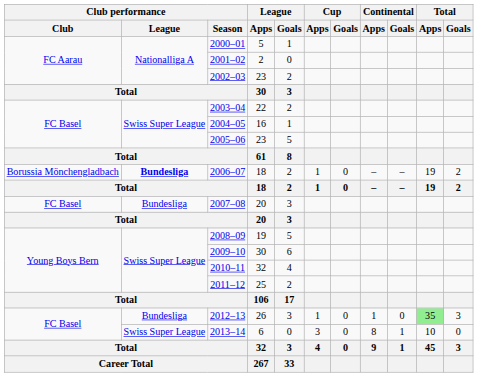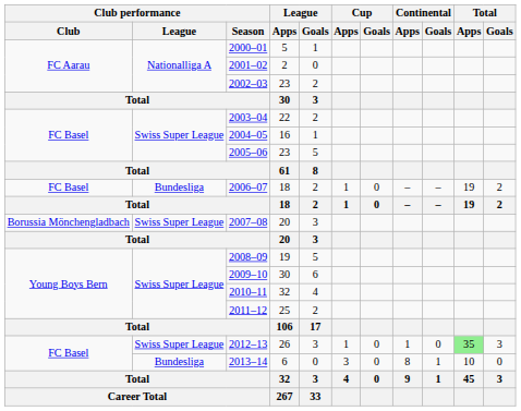 <table class="wikitable" style="text-align: center">
 <tr>
 <th Colspan="3">Club performance</th>
 <th Colspan="2">League</th>
 <th Colspan="2">Cup</th>
 <th Colspan="2">Continental</th>
 <th Colspan="2">Total</th>
 </tr>
 <tr>
 <th>Club</th>
 <th>League</th>
 <th>Season</th>
 <th>Apps</th>
 <th>Goals</th>
 <th>Apps</th>
 <th>Goals</th>
 <th>Apps</th>
 <th>Goals</th>
 <th>Apps</th>
 <th>Goals</th>
 </tr>
 <tr>
 <td rowspan="3"><a href='#'>FC Aarau</a></td>
 <td rowspan="3"><a href='#'>Nationalliga A</a></td>
 <td><a href='#'>2000–01</a></td>
 <td>5</td>
 <td>1</td>
 <td></td>
 <td></td>
 <td></td>
 <td></td>
 <td></td>
 <td></td>
 </tr>
 <tr>
 <td><a href='#'>2001–02</a></td>
 <td>2</td>
 <td>0</td>
 <td></td>
 <td></td>
 <td></td>
 <td></td>
 <td></td>
 <td></td>
 </tr>
 <tr>
 <td><a href='#'>2002–03</a></td>
 <td>23</td>
 <td>2</td>
 <td></td>
 <td></td>
 <td></td>
 <td></td>
 <td></td>
 <td></td>
 </tr>
 <tr>
 <th colspan="3">Total</th>
 <th>30</th>
 <th>3</th>
 <th></th>
 <th></th>
 <th></th>
 <th></th>
 <th></th>
 <th></th>
 </tr>
 <tr>
 <td rowspan="3"><a href='#'>FC Basel</a></td>
 <td rowspan="3"><a href='#'>Swiss Super League</a></td>
 <td><a href='#'>2003–04</a></td>
 <td>22</td>
 <td>2</td>
 <td></td>
 <td></td>
 <td></td>
 <td></td>
 <td></td>
 <td></td>
 </tr>
 <tr>
 <td><a href='#'>2004–05</a></td>
 <td>16</td>
 <td>1</td>
 <td></td>
 <td></td>
 <td></td>
 <td></td>
 <td></td>
 <td></td>
 </tr>
 <tr>
 <td><a href='#'>2005–06</a></td>
 <td>23</td>
 <td>5</td>
 <td></td>
 <td></td>
 <td></td>
 <td></td>
 <td></td>
 <td></td>
 </tr>
 <tr>
 <th colspan="3">Total</th>
 <th>61</th>
 <th>8</th>
 <th></th>
 <th></th>
 <th></th>
 <th></th>
 <th></th>
 <th></th>
 </tr>
 <tr>
-<td><a href='#'>Borussia Mönchengladbach</a></td>
-<td><strong><a href='#'>Bundesliga</a></strong></td>
+<td><a href='#'>FC Basel</a></td>
+<td><a href='#'>Bundesliga</a></td>
 <td><a href='#'>2006–07</a></td>
 <td>18</td>
 <td>2</td>
 <td>1</td>
 <td>0</td>
 <td>–</td>
 <td>–</td>
 <td>19</td>
 <td>2</td>
 </tr>
 <tr>
 <th colspan="3">Total</th>
 <th>18</th>
 <th>2</th>
 <th>1</th>
 <th>0</th>
 <th>–</th>
 <th>–</th>
 <th>19</th>
 <th>2</th>
 </tr>
 <tr>
-<td><a href='#'>FC Basel</a></td>
-<td><a href='#'>Bundesliga</a></td>
+<td><a href='#'>Borussia Mönchengladbach</a></td>
+<td><a href='#'>Swiss Super League</a></td>
 <td><a href='#'>2007–08</a></td>
 <td>20</td>
 <td>3</td>
 <td></td>
 <td></td>
 <td></td>
 <td></td>
 <td></td>
 <td></td>
 </tr>
 <tr>
 <th colspan="3">Total</th>
 <th>20</th>
 <th>3</th>
 <th></th>
 <th></th>
 <th></th>
 <th></th>
 <th></th>
 <th></th>
 </tr>
 <tr>
 <td rowspan="4"><a href='#'>Young Boys Bern</a></td>
 <td rowspan="4"><a href='#'>Swiss Super League</a></td>
 <td><a href='#'>2008–09</a></td>
 <td>19</td>
 <td>5</td>
 <td></td>
 <td></td>
 <td></td>
 <td></td>
 <td></td>
 <td></td>
 </tr>
 <tr>
 <td><a href='#'>2009–10</a></td>
 <td>30</td>
 <td>6</td>
 <td></td>
 <td></td>
 <td></td>
 <td></td>
 <td></td>
 <td></td>
 </tr>
 <tr>
 <td><a href='#'>2010–11</a></td>
 <td>32</td>
 <td>4</td>
 <td></td>
 <td></td>
 <td></td>
 <td></td>
 <td></td>
 <td></td>
 </tr>
 <tr>
 <td><a href='#'>2011–12</a></td>
 <td>25</td>
 <td>2</td>
 <td></td>
 <td></td>
 <td></td>
 <td></td>
 <td></td>
 <td></td>
 </tr>
 <tr>
 <th colspan="3">Total</th>
 <th>106</th>
 <th>17</th>
 <th></th>
 <th></th>
 <th></th>
 <th></th>
 <th></th>
 <th></th>
 </tr>
 <tr>
 <td rowspan="2"><a href='#'>FC Basel</a></td>
-<td><a href='#'>Bundesliga</a></td>
+<td><a href='#'>Swiss Super League</a></td>
 <td><a href='#'>2012–13</a></td>
 <td>26</td>
 <td>3</td>
 <td>1</td>
 <td>0</td>
 <td>1</td>
 <td>0</td>
 <td style="background: lightgreen;">35</td>
 <td>3</td>
 </tr>
 <tr>
-<td><a href='#'>Swiss Super League</a></td>
+<td><a href='#'>Bundesliga</a></td>
 <td><a href='#'>2013–14</a></td>
 <td>6</td>
 <td>0</td>
 <td>3</td>
 <td>0</td>
 <td>8</td>
 <td>1</td>
 <td>10</td>
 <td>0</td>
 </tr>
 <tr>
 <th colspan="3">Total</th>
 <th>32</th>
 <th>3</th>
 <th>4</th>
 <th>0</th>
 <th>9</th>
 <th>1</th>
 <th>45</th>
 <th>3</th>
 </tr>
 <tr>
 <th colspan="3">Career Total</th>
 <th>267</th>
 <th>33</th>
 <th></th>
 <th></th>
 <th></th>
 <th></th>
 <th></th>
 <th></th>
 </tr>
 </table>
